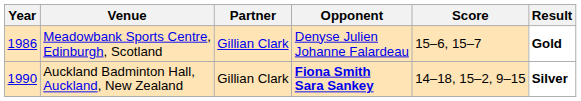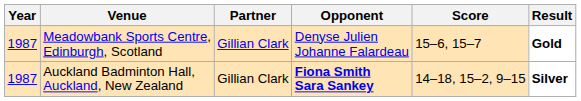 <table class="sortable wikitable" style="font-size: 90%;">
 <tr>
 <th>Year</th>
 <th>Venue</th>
 <th>Partner</th>
 <th>Opponent</th>
 <th>Score</th>
 <th>Result</th>
 </tr>
 <tr style="background:#FFE4B5">
-<td align="center"><a href='#'>1986</a></td>
+<td align="center"><a href='#'>1987</a></td>
 <td align="left"><a href='#'>Meadowbank Sports Centre</a>,<br><a href='#'>Edinburgh</a>, Scotland</td>
 <td align="left"> <a href='#'>Gillian Clark</a></td>
 <td align="left"> <a href='#'>Denyse Julien</a><br> <a href='#'>Johanne Falardeau</a></td>
 <td align="left">15–6, 15–7</td>
 <td style="text-align:left; background:white"> <strong>Gold</strong></td>
 </tr>
 <tr style="background:#FFE4B5">
-<td align="center"><a href='#'>1990</a></td>
+<td align="center"><a href='#'>1987</a></td>
 <td align="left">Auckland Badminton Hall,<br><a href='#'>Auckland</a>, New Zealand</td>
 <td align="left"> Gillian Clark</td>
 <td align="left"><strong> <a href='#'>Fiona Smith</a><br> <a href='#'>Sara Sankey</a></strong></td>
 <td align="left">14–18, 15–2, 9–15</td>
 <td style="text-align:left; background:white"> <strong>Silver</strong></td>
 </tr>
 </table>
